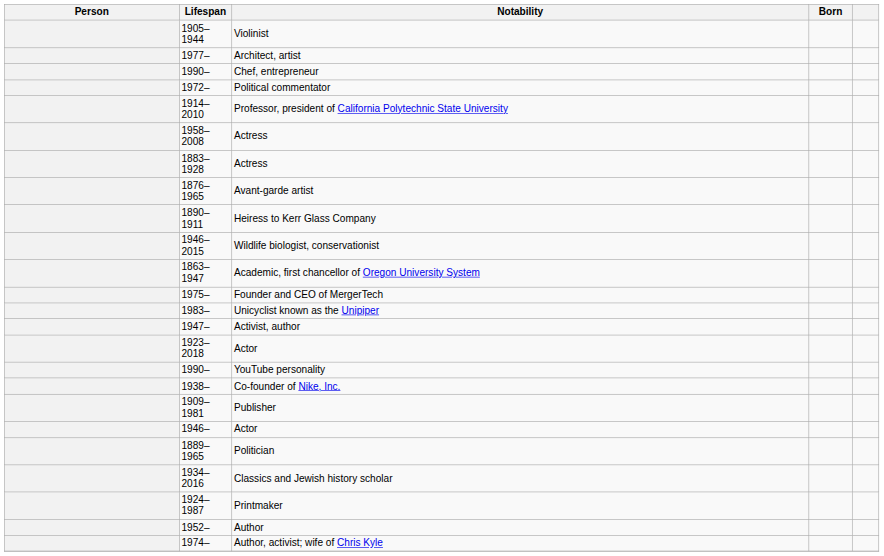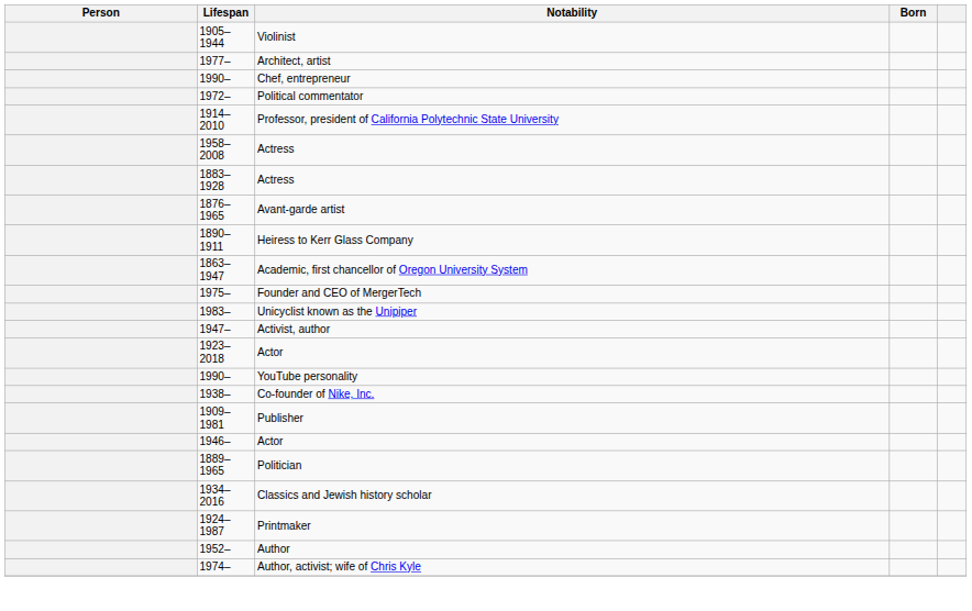 <table class="wikitable plainrowheaders sortable" style="margin-right: 0; width:70%;">
 <tr>
 <th scope="col" width="20%">Person</th>
 <th scope="col" width="6%">Lifespan</th>
 <th scope="col">Notability</th>
 <th scope="col" width="5%">Born</th>
 <th scope="col" class="unsortable" width="3%"></th>
 </tr>
 <tr>
 <th scope="row"></th>
 <td>1905–1944</td>
 <td>Violinist</td>
 <td></td>
 <td style="text-align:center;"></td>
 </tr>
 <tr>
 <th scope="row"></th>
 <td>1977–</td>
 <td>Architect, artist</td>
 <td></td>
 <td style="text-align:center;"></td>
 </tr>
 <tr>
 <th scope="row"></th>
 <td>1990–</td>
 <td>Chef, entrepreneur</td>
 <td></td>
 <td style="text-align:center;"></td>
 </tr>
 <tr>
 <th scope="row"></th>
 <td>1972–</td>
 <td>Political commentator</td>
 <td></td>
 <td style="text-align:center;"></td>
 </tr>
 <tr>
 <th scope="row"></th>
 <td>1914–2010</td>
 <td>Professor, president of <a href='#'>California Polytechnic State University</a></td>
 <td></td>
 <td style="text-align:center;"></td>
 </tr>
 <tr>
 <th scope="row"></th>
 <td>1958–2008</td>
 <td>Actress</td>
 <td></td>
 <td style="text-align:center;"></td>
 </tr>
 <tr>
 <th scope="row"></th>
 <td>1883–1928</td>
 <td>Actress</td>
 <td></td>
 <td style="text-align:center;"></td>
 </tr>
 <tr>
 <th scope="row"></th>
 <td>1876–1965</td>
 <td>Avant-garde artist</td>
 <td></td>
 <td style="text-align:center;"></td>
 </tr>
 <tr>
 <th scope="row"></th>
 <td>1890–1911</td>
 <td>Heiress to Kerr Glass Company</td>
-<td></td>
-<td style="text-align:center;"></td>
-</tr>
-<tr>
-<th scope="row"></th>
-<td>1946–2015</td>
-<td>Wildlife biologist, conservationist</td>
 <td></td>
 <td style="text-align:center;"></td>
 </tr>
 <tr>
 <th scope="row"></th>
 <td>1863–1947</td>
 <td>Academic, first chancellor of <a href='#'>Oregon University System</a></td>
 <td></td>
 <td style="text-align:center;"></td>
 </tr>
 <tr>
 <th scope="row"></th>
 <td>1975–</td>
 <td>Founder and CEO of MergerTech</td>
 <td></td>
 <td style="text-align:center;"></td>
 </tr>
 <tr>
 <th scope="row"></th>
 <td>1983–</td>
 <td>Unicyclist known as the <a href='#'>Unipiper</a></td>
 <td></td>
 <td style="text-align:center;"></td>
 </tr>
 <tr>
 <th scope="row"></th>
 <td>1947–</td>
 <td>Activist, author</td>
 <td></td>
 <td style="text-align:center;"></td>
 </tr>
 <tr>
 <th scope="row"></th>
 <td>1923–2018</td>
 <td>Actor</td>
 <td></td>
 <td style="text-align:center;"></td>
 </tr>
 <tr>
 <th scope="row"></th>
 <td>1990–</td>
 <td>YouTube personality</td>
 <td></td>
 <td style="text-align:center;"></td>
 </tr>
 <tr>
 <th scope="row"></th>
 <td>1938–</td>
 <td>Co-founder of <a href='#'>Nike, Inc.</a></td>
 <td></td>
 <td style="text-align:center;"></td>
 </tr>
 <tr>
 <th scope="row"></th>
 <td>1909–1981</td>
 <td>Publisher</td>
 <td></td>
 <td style="text-align:center;"></td>
 </tr>
 <tr>
 <th scope="row"></th>
 <td>1946–</td>
 <td>Actor</td>
 <td></td>
 <td style="text-align:center;"></td>
 </tr>
 <tr>
 <th scope="row"></th>
 <td>1889–1965</td>
 <td>Politician</td>
 <td></td>
 <td style="text-align:center;"></td>
 </tr>
 <tr>
 <th scope="row"></th>
 <td>1934–2016</td>
 <td>Classics and Jewish history scholar</td>
 <td></td>
 <td style="text-align:center;"></td>
 </tr>
 <tr>
 <th scope="row"></th>
 <td>1924–1987</td>
 <td>Printmaker</td>
 <td></td>
 <td style="text-align:center;"></td>
 </tr>
 <tr>
 <th scope="row"></th>
 <td>1952–</td>
 <td>Author</td>
 <td></td>
 <td style="text-align:center;"></td>
 </tr>
 <tr>
 <th scope="row"></th>
 <td>1974–</td>
 <td>Author, activist; wife of <a href='#'>Chris Kyle</a></td>
 <td></td>
 <td style="text-align:center;"></td>
 </tr>
 <tr>
 </tr>
 </table>
